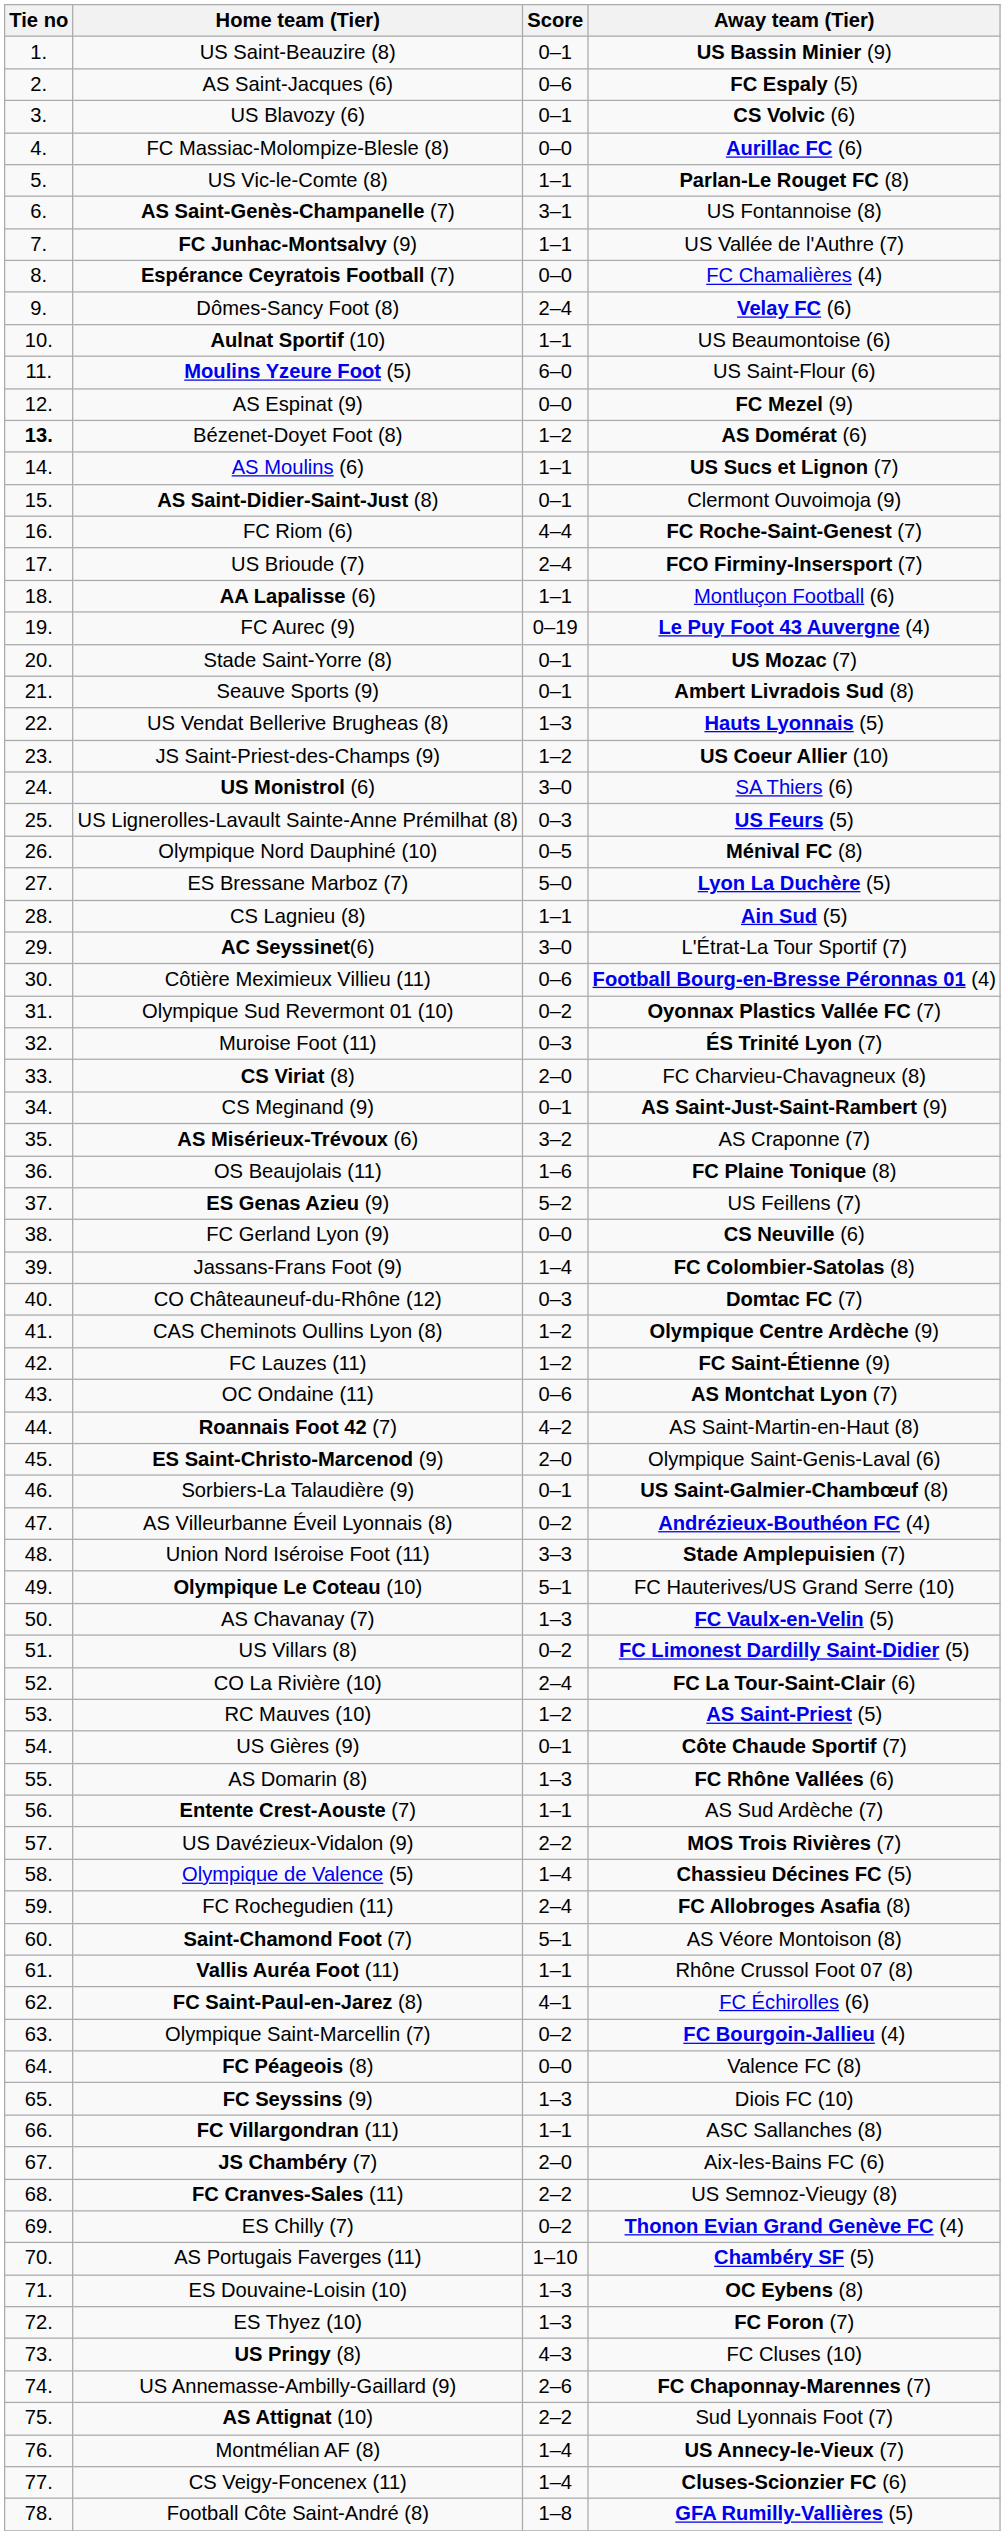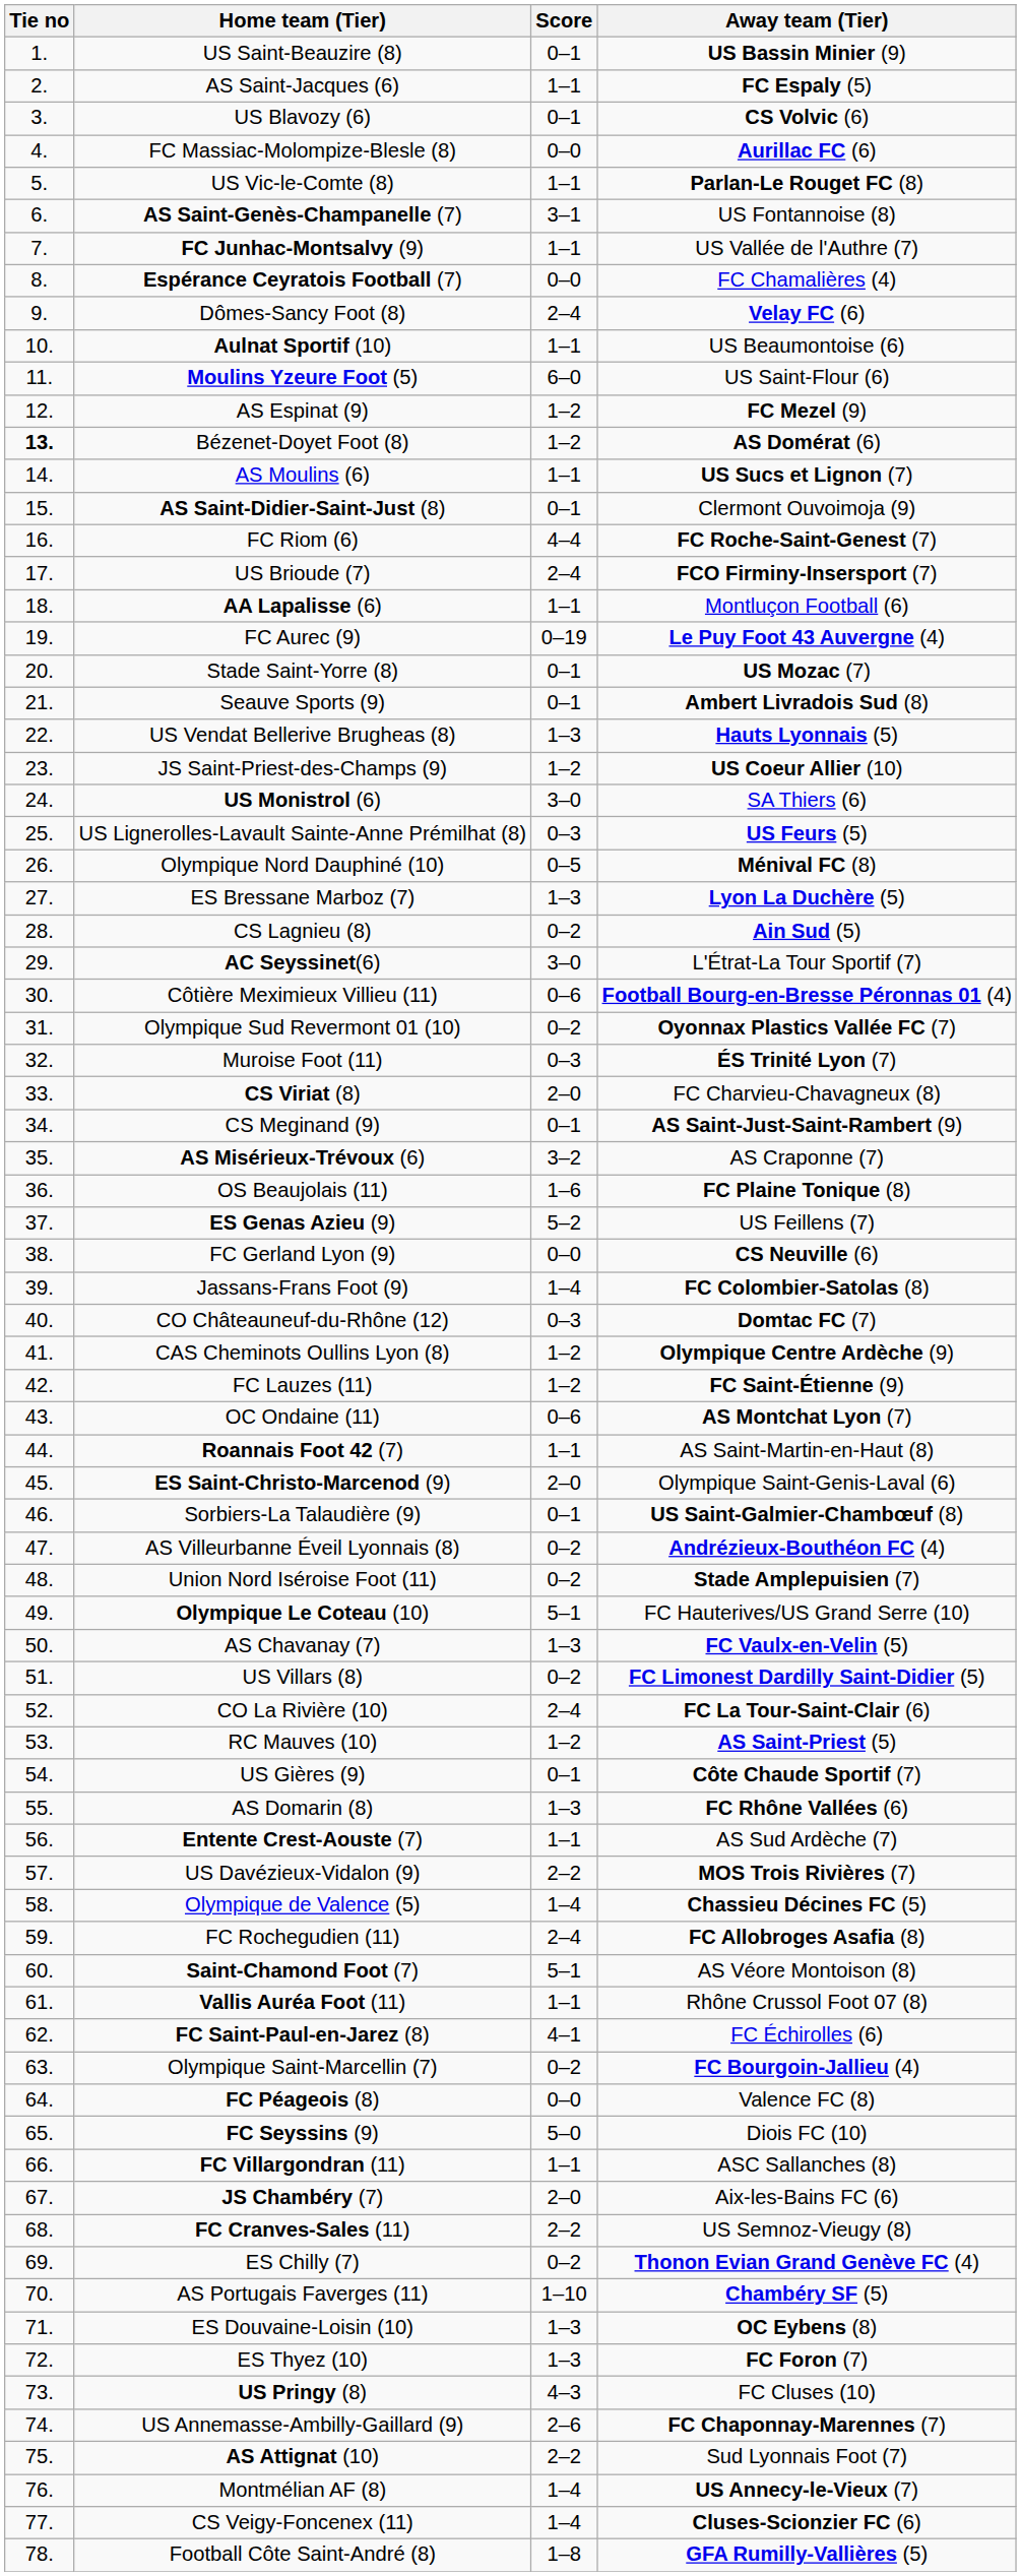 <table class="wikitable" style="text-align: center">
 <tr>
 <th>Tie no</th>
 <th>Home team (Tier)</th>
 <th>Score</th>
 <th>Away team (Tier)</th>
 </tr>
 <tr>
 <td>1.</td>
 <td>US Saint-Beauzire (8)</td>
 <td>0–1</td>
 <td><strong>US Bassin Minier</strong> (9)</td>
 </tr>
 <tr>
 <td>2.</td>
 <td>AS Saint-Jacques (6)</td>
-<td>0–6</td>
+<td>1–1 </td>
 <td><strong>FC Espaly</strong> (5)</td>
 </tr>
 <tr>
 <td>3.</td>
 <td>US Blavozy (6)</td>
 <td>0–1</td>
 <td><strong>CS Volvic</strong> (6)</td>
 </tr>
 <tr>
 <td>4.</td>
 <td>FC Massiac-Molompize-Blesle (8)</td>
 <td>0–0 </td>
 <td><strong><a href='#'>Aurillac FC</a></strong> (6)</td>
 </tr>
 <tr>
 <td>5.</td>
 <td>US Vic-le-Comte (8)</td>
 <td>1–1 </td>
 <td><strong>Parlan-Le Rouget FC</strong> (8)</td>
 </tr>
 <tr>
 <td>6.</td>
 <td><strong>AS Saint-Genès-Champanelle</strong> (7)</td>
 <td>3–1</td>
 <td>US Fontannoise (8)</td>
 </tr>
 <tr>
 <td>7.</td>
 <td><strong>FC Junhac-Montsalvy</strong> (9)</td>
 <td>1–1 </td>
 <td>US Vallée de l'Authre (7)</td>
 </tr>
 <tr>
 <td>8.</td>
 <td><strong>Espérance Ceyratois Football</strong> (7)</td>
 <td>0–0 </td>
 <td><a href='#'>FC Chamalières</a> (4)</td>
 </tr>
 <tr>
 <td>9.</td>
 <td>Dômes-Sancy Foot (8)</td>
 <td>2–4</td>
 <td><strong><a href='#'>Velay FC</a></strong> (6)</td>
 </tr>
 <tr>
 <td>10.</td>
 <td><strong>Aulnat Sportif</strong> (10)</td>
 <td>1–1 </td>
 <td>US Beaumontoise (6)</td>
 </tr>
 <tr>
 <td>11.</td>
 <td><strong><a href='#'>Moulins Yzeure Foot</a></strong> (5)</td>
 <td>6–0</td>
 <td>US Saint-Flour (6)</td>
 </tr>
 <tr>
 <td>12.</td>
 <td>AS Espinat (9)</td>
-<td>0–0 </td>
+<td>1–2</td>
 <td><strong>FC Mezel</strong> (9)</td>
 </tr>
 <tr>
 <td><strong>13.</strong></td>
 <td>Bézenet-Doyet Foot (8)</td>
 <td>1–2</td>
 <td><strong>AS Domérat</strong> (6)</td>
 </tr>
 <tr>
 <td>14.</td>
 <td><a href='#'>AS Moulins</a> (6)</td>
 <td>1–1 </td>
 <td><strong>US Sucs et Lignon</strong> (7)</td>
 </tr>
 <tr>
 <td>15.</td>
 <td><strong>AS Saint-Didier-Saint-Just</strong> (8)</td>
 <td>0–1</td>
 <td>Clermont Ouvoimoja (9)</td>
 </tr>
 <tr>
 <td>16.</td>
 <td>FC Riom (6)</td>
 <td>4–4 </td>
 <td><strong>FC Roche-Saint-Genest</strong> (7)</td>
 </tr>
 <tr>
 <td>17.</td>
 <td>US Brioude (7)</td>
 <td>2–4</td>
 <td><strong>FCO Firminy-Insersport</strong> (7)</td>
 </tr>
 <tr>
 <td>18.</td>
 <td><strong>AA Lapalisse</strong> (6)</td>
 <td>1–1 </td>
 <td><a href='#'>Montluçon Football</a> (6)</td>
 </tr>
 <tr>
 <td>19.</td>
 <td>FC Aurec (9)</td>
 <td>0–19</td>
 <td><strong><a href='#'>Le Puy Foot 43 Auvergne</a></strong> (4)</td>
 </tr>
 <tr>
 <td>20.</td>
 <td>Stade Saint-Yorre (8)</td>
 <td>0–1</td>
 <td><strong>US Mozac</strong> (7)</td>
 </tr>
 <tr>
 <td>21.</td>
 <td>Seauve Sports (9)</td>
 <td>0–1</td>
 <td><strong>Ambert Livradois Sud</strong> (8)</td>
 </tr>
 <tr>
 <td>22.</td>
 <td>US Vendat Bellerive Brugheas (8)</td>
 <td>1–3</td>
 <td><strong><a href='#'>Hauts Lyonnais</a></strong> (5)</td>
 </tr>
 <tr>
 <td>23.</td>
 <td>JS Saint-Priest-des-Champs (9)</td>
 <td>1–2</td>
 <td><strong>US Coeur Allier</strong> (10)</td>
 </tr>
 <tr>
 <td>24.</td>
 <td><strong>US Monistrol</strong> (6)</td>
 <td>3–0</td>
 <td><a href='#'>SA Thiers</a> (6)</td>
 </tr>
 <tr>
 <td>25.</td>
 <td>US Lignerolles-Lavault Sainte-Anne Prémilhat (8)</td>
 <td>0–3</td>
 <td><strong><a href='#'>US Feurs</a></strong> (5)</td>
 </tr>
 <tr>
 <td>26.</td>
 <td>Olympique Nord Dauphiné (10)</td>
 <td>0–5</td>
 <td><strong>Ménival FC</strong> (8)</td>
 </tr>
 <tr>
 <td>27.</td>
 <td>ES Bressane Marboz (7)</td>
-<td>5–0</td>
+<td>1–3</td>
 <td><strong><a href='#'>Lyon La Duchère</a></strong> (5)</td>
 </tr>
 <tr>
 <td>28.</td>
 <td>CS Lagnieu (8)</td>
-<td>1–1 </td>
+<td>0–2</td>
 <td><strong><a href='#'>Ain Sud</a></strong> (5)</td>
 </tr>
 <tr>
 <td>29.</td>
 <td><strong>AC Seyssinet</strong>(6)</td>
 <td>3–0</td>
 <td>L'Étrat-La Tour Sportif (7)</td>
 </tr>
 <tr>
 <td>30.</td>
 <td>Côtière Meximieux Villieu (11)</td>
 <td>0–6</td>
 <td><strong><a href='#'>Football Bourg-en-Bresse Péronnas 01</a></strong> (4)</td>
 </tr>
 <tr>
 <td>31.</td>
 <td>Olympique Sud Revermont 01 (10)</td>
 <td>0–2</td>
 <td><strong>Oyonnax Plastics Vallée FC</strong> (7)</td>
 </tr>
 <tr>
 <td>32.</td>
 <td>Muroise Foot (11)</td>
 <td>0–3</td>
 <td><strong>ÉS Trinité Lyon</strong> (7)</td>
 </tr>
 <tr>
 <td>33.</td>
 <td><strong>CS Viriat</strong> (8)</td>
 <td>2–0</td>
 <td>FC Charvieu-Chavagneux (8)</td>
 </tr>
 <tr>
 <td>34.</td>
 <td>CS Meginand (9)</td>
 <td>0–1</td>
 <td><strong>AS Saint-Just-Saint-Rambert</strong> (9)</td>
 </tr>
 <tr>
 <td>35.</td>
 <td><strong>AS Misérieux-Trévoux</strong> (6)</td>
 <td>3–2</td>
 <td>AS Craponne (7)</td>
 </tr>
 <tr>
 <td>36.</td>
 <td>OS Beaujolais (11)</td>
 <td>1–6</td>
 <td><strong>FC Plaine Tonique</strong> (8)</td>
 </tr>
 <tr>
 <td>37.</td>
 <td><strong>ES Genas Azieu</strong> (9)</td>
 <td>5–2</td>
 <td>US Feillens (7)</td>
 </tr>
 <tr>
 <td>38.</td>
 <td>FC Gerland Lyon (9)</td>
 <td>0–0 </td>
 <td><strong>CS Neuville</strong> (6)</td>
 </tr>
 <tr>
 <td>39.</td>
 <td>Jassans-Frans Foot (9)</td>
 <td>1–4</td>
 <td><strong>FC Colombier-Satolas</strong> (8)</td>
 </tr>
 <tr>
 <td>40.</td>
 <td>CO Châteauneuf-du-Rhône (12)</td>
 <td>0–3</td>
 <td><strong>Domtac FC</strong> (7)</td>
 </tr>
 <tr>
 <td>41.</td>
 <td>CAS Cheminots Oullins Lyon (8)</td>
 <td>1–2</td>
 <td><strong>Olympique Centre Ardèche</strong> (9)</td>
 </tr>
 <tr>
 <td>42.</td>
 <td>FC Lauzes (11)</td>
 <td>1–2</td>
 <td><strong>FC Saint-Étienne</strong> (9)</td>
 </tr>
 <tr>
 <td>43.</td>
 <td>OC Ondaine (11)</td>
 <td>0–6</td>
 <td><strong>AS Montchat Lyon</strong> (7)</td>
 </tr>
 <tr>
 <td>44.</td>
 <td><strong>Roannais Foot 42</strong> (7)</td>
-<td>4–2</td>
+<td>1–1 </td>
 <td>AS Saint-Martin-en-Haut (8)</td>
 </tr>
 <tr>
 <td>45.</td>
 <td><strong>ES Saint-Christo-Marcenod</strong> (9)</td>
 <td>2–0</td>
 <td>Olympique Saint-Genis-Laval (6)</td>
 </tr>
 <tr>
 <td>46.</td>
 <td>Sorbiers-La Talaudière (9)</td>
 <td>0–1</td>
 <td><strong>US Saint-Galmier-Chambœuf</strong> (8)</td>
 </tr>
 <tr>
 <td>47.</td>
 <td>AS Villeurbanne Éveil Lyonnais (8)</td>
 <td>0–2</td>
 <td><strong><a href='#'>Andrézieux-Bouthéon FC</a></strong> (4)</td>
 </tr>
 <tr>
 <td>48.</td>
 <td>Union Nord Iséroise Foot (11)</td>
-<td>3–3 </td>
+<td>0–2</td>
 <td><strong>Stade Amplepuisien</strong> (7)</td>
 </tr>
 <tr>
 <td>49.</td>
 <td><strong>Olympique Le Coteau</strong> (10)</td>
 <td>5–1</td>
 <td>FC Hauterives/US Grand Serre (10)</td>
 </tr>
 <tr>
 <td>50.</td>
 <td>AS Chavanay (7)</td>
 <td>1–3</td>
 <td><strong><a href='#'>FC Vaulx-en-Velin</a></strong> (5)</td>
 </tr>
 <tr>
 <td>51.</td>
 <td>US Villars (8)</td>
 <td>0–2</td>
 <td><strong><a href='#'>FC Limonest Dardilly Saint-Didier</a></strong> (5)</td>
 </tr>
 <tr>
 <td>52.</td>
 <td>CO La Rivière (10)</td>
 <td>2–4</td>
 <td><strong>FC La Tour-Saint-Clair</strong> (6)</td>
 </tr>
 <tr>
 <td>53.</td>
 <td>RC Mauves (10)</td>
 <td>1–2</td>
 <td><strong><a href='#'>AS Saint-Priest</a></strong> (5)</td>
 </tr>
 <tr>
 <td>54.</td>
 <td>US Gières (9)</td>
 <td>0–1</td>
 <td><strong>Côte Chaude Sportif</strong> (7)</td>
 </tr>
 <tr>
 <td>55.</td>
 <td>AS Domarin (8)</td>
 <td>1–3</td>
 <td><strong>FC Rhône Vallées</strong> (6)</td>
 </tr>
 <tr>
 <td>56.</td>
 <td><strong>Entente Crest-Aouste</strong> (7)</td>
 <td>1–1 </td>
 <td>AS Sud Ardèche (7)</td>
 </tr>
 <tr>
 <td>57.</td>
 <td>US Davézieux-Vidalon (9)</td>
 <td>2–2 </td>
 <td><strong>MOS Trois Rivières</strong> (7)</td>
 </tr>
 <tr>
 <td>58.</td>
 <td><a href='#'>Olympique de Valence</a> (5)</td>
 <td>1–4</td>
 <td><strong>Chassieu Décines FC</strong> (5)</td>
 </tr>
 <tr>
 <td>59.</td>
 <td>FC Rochegudien (11)</td>
 <td>2–4</td>
 <td><strong>FC Allobroges Asafia</strong> (8)</td>
 </tr>
 <tr>
 <td>60.</td>
 <td><strong>Saint-Chamond Foot</strong> (7)</td>
 <td>5–1</td>
 <td>AS Véore Montoison (8)</td>
 </tr>
 <tr>
 <td>61.</td>
 <td><strong>Vallis Auréa Foot</strong> (11)</td>
 <td>1–1 </td>
 <td>Rhône Crussol Foot 07 (8)</td>
 </tr>
 <tr>
 <td>62.</td>
 <td><strong>FC Saint-Paul-en-Jarez</strong> (8)</td>
 <td>4–1</td>
 <td><a href='#'>FC Échirolles</a> (6)</td>
 </tr>
 <tr>
 <td>63.</td>
 <td>Olympique Saint-Marcellin (7)</td>
 <td>0–2</td>
 <td><strong><a href='#'>FC Bourgoin-Jallieu</a></strong> (4)</td>
 </tr>
 <tr>
 <td>64.</td>
 <td><strong>FC Péageois</strong> (8)</td>
 <td>0–0 </td>
 <td>Valence FC (8)</td>
 </tr>
 <tr>
 <td>65.</td>
 <td><strong>FC Seyssins</strong> (9)</td>
-<td>1–3</td>
+<td>5–0</td>
 <td>Diois FC (10)</td>
 </tr>
 <tr>
 <td>66.</td>
 <td><strong>FC Villargondran</strong> (11)</td>
 <td>1–1 </td>
 <td>ASC Sallanches (8)</td>
 </tr>
 <tr>
 <td>67.</td>
 <td><strong>JS Chambéry</strong> (7)</td>
 <td>2–0</td>
 <td>Aix-les-Bains FC (6)</td>
 </tr>
 <tr>
 <td>68.</td>
 <td><strong>FC Cranves-Sales</strong> (11)</td>
 <td>2–2 </td>
 <td>US Semnoz-Vieugy (8)</td>
 </tr>
 <tr>
 <td>69.</td>
 <td>ES Chilly (7)</td>
 <td>0–2</td>
 <td><strong><a href='#'>Thonon Evian Grand Genève FC</a></strong> (4)</td>
 </tr>
 <tr>
 <td>70.</td>
 <td>AS Portugais Faverges (11)</td>
 <td>1–10</td>
 <td><strong><a href='#'>Chambéry SF</a></strong> (5)</td>
 </tr>
 <tr>
 <td>71.</td>
 <td>ES Douvaine-Loisin (10)</td>
 <td>1–3</td>
 <td><strong>OC Eybens</strong> (8)</td>
 </tr>
 <tr>
 <td>72.</td>
 <td>ES Thyez (10)</td>
 <td>1–3</td>
 <td><strong>FC Foron</strong> (7)</td>
 </tr>
 <tr>
 <td>73.</td>
 <td><strong>US Pringy</strong> (8)</td>
 <td>4–3</td>
 <td>FC Cluses (10)</td>
 </tr>
 <tr>
 <td>74.</td>
 <td>US Annemasse-Ambilly-Gaillard (9)</td>
 <td>2–6</td>
 <td><strong>FC Chaponnay-Marennes</strong> (7)</td>
 </tr>
 <tr>
 <td>75.</td>
 <td><strong>AS Attignat</strong> (10)</td>
 <td>2–2 </td>
 <td>Sud Lyonnais Foot (7)</td>
 </tr>
 <tr>
 <td>76.</td>
 <td>Montmélian AF (8)</td>
 <td>1–4</td>
 <td><strong>US Annecy-le-Vieux</strong> (7)</td>
 </tr>
 <tr>
 <td>77.</td>
 <td>CS Veigy-Foncenex (11)</td>
 <td>1–4</td>
 <td><strong>Cluses-Scionzier FC</strong> (6)</td>
 </tr>
 <tr>
 <td>78.</td>
 <td>Football Côte Saint-André (8)</td>
 <td>1–8</td>
 <td><strong><a href='#'>GFA Rumilly-Vallières</a></strong> (5)</td>
 </tr>
 </table>
